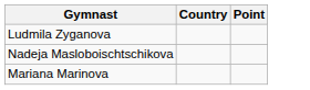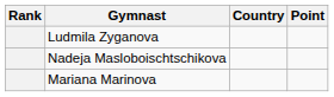 <table class="wikitable sortable">
 <tr>
+<th>Rank</th>
 <th>Gymnast</th>
 <th>Country</th>
 <th>Point</th>
 </tr>
 <tr>
+<th></th>
 <td>Ludmila Zyganova</td>
 <td></td>
 <td></td>
 </tr>
 <tr>
+<th></th>
 <td>Nadeja Masloboischtschikova</td>
 <td></td>
 <td></td>
 </tr>
 <tr>
+<th></th>
 <td>Mariana Marinova</td>
 <td></td>
 <td></td>
 </tr>
 </table>
